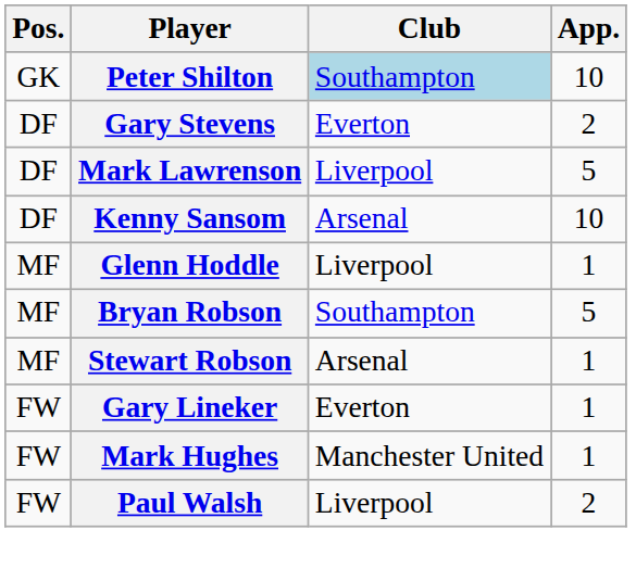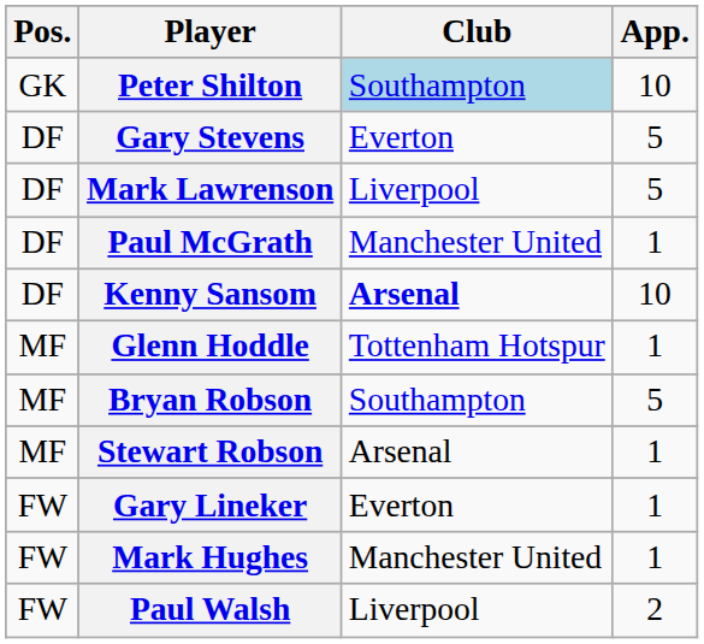 <table class="wikitable plainrowheaders" style="text-align: left">
 <tr>
 <th scope=col>Pos.</th>
 <th scope=col>Player</th>
 <th scope=col>Club</th>
 <th scope=col>App.</th>
 </tr>
 <tr>
 <td style=text-align:center>GK</td>
 <th scope=row><a href='#'>Peter Shilton</a> </th>
 <td style="background: lightblue;"><a href='#'>Southampton</a></td>
 <td style=text-align:center>10</td>
 </tr>
 <tr>
 <td style=text-align:center>DF</td>
 <th scope=row><a href='#'>Gary Stevens</a> </th>
 <td><a href='#'>Everton</a></td>
-<td style=text-align:center>2</td>
+<td style=text-align:center>5</td>
 </tr>
 <tr>
 <td style=text-align:center>DF</td>
 <th scope=row><a href='#'>Mark Lawrenson</a> </th>
 <td><a href='#'>Liverpool</a></td>
 <td style=text-align:center>5</td>
 </tr>
 <tr>
 <td style=text-align:center>DF</td>
+<th scope=row><a href='#'>Paul McGrath</a></th>
+<td><a href='#'>Manchester United</a></td>
+<td style=text-align:center>1</td>
+</tr>
+<tr>
+<td style=text-align:center>DF</td>
 <th scope=row><a href='#'>Kenny Sansom</a> </th>
-<td><a href='#'>Arsenal</a></td>
+<td><strong><a href='#'>Arsenal</a></strong></td>
 <td style=text-align:center>10</td>
 </tr>
 <tr>
 <td style=text-align:center>MF</td>
 <th scope=row><a href='#'>Glenn Hoddle</a> </th>
-<td>Liverpool</td>
+<td><a href='#'>Tottenham Hotspur</a></td>
 <td style=text-align:center>1</td>
 </tr>
 <tr>
 <td style=text-align:center>MF</td>
 <th scope=row><a href='#'>Bryan Robson</a> </th>
 <td><a href='#'>Southampton</a></td>
 <td style=text-align:center>5</td>
 </tr>
 <tr>
 <td style=text-align:center>MF</td>
 <th scope=row><a href='#'>Stewart Robson</a></th>
 <td>Arsenal</td>
 <td style=text-align:center>1</td>
 </tr>
 <tr>
 <td style=text-align:center>FW</td>
 <th scope=row><a href='#'>Gary Lineker</a></th>
 <td>Everton</td>
 <td style=text-align:center>1</td>
 </tr>
 <tr>
 <td style=text-align:center>FW</td>
 <th scope=row><a href='#'>Mark Hughes</a></th>
 <td>Manchester United</td>
 <td style=text-align:center>1</td>
 </tr>
 <tr>
 <td style=text-align:center>FW</td>
 <th scope=row><a href='#'>Paul Walsh</a></th>
 <td>Liverpool</td>
 <td style=text-align:center>2</td>
 </tr>
 </table>
